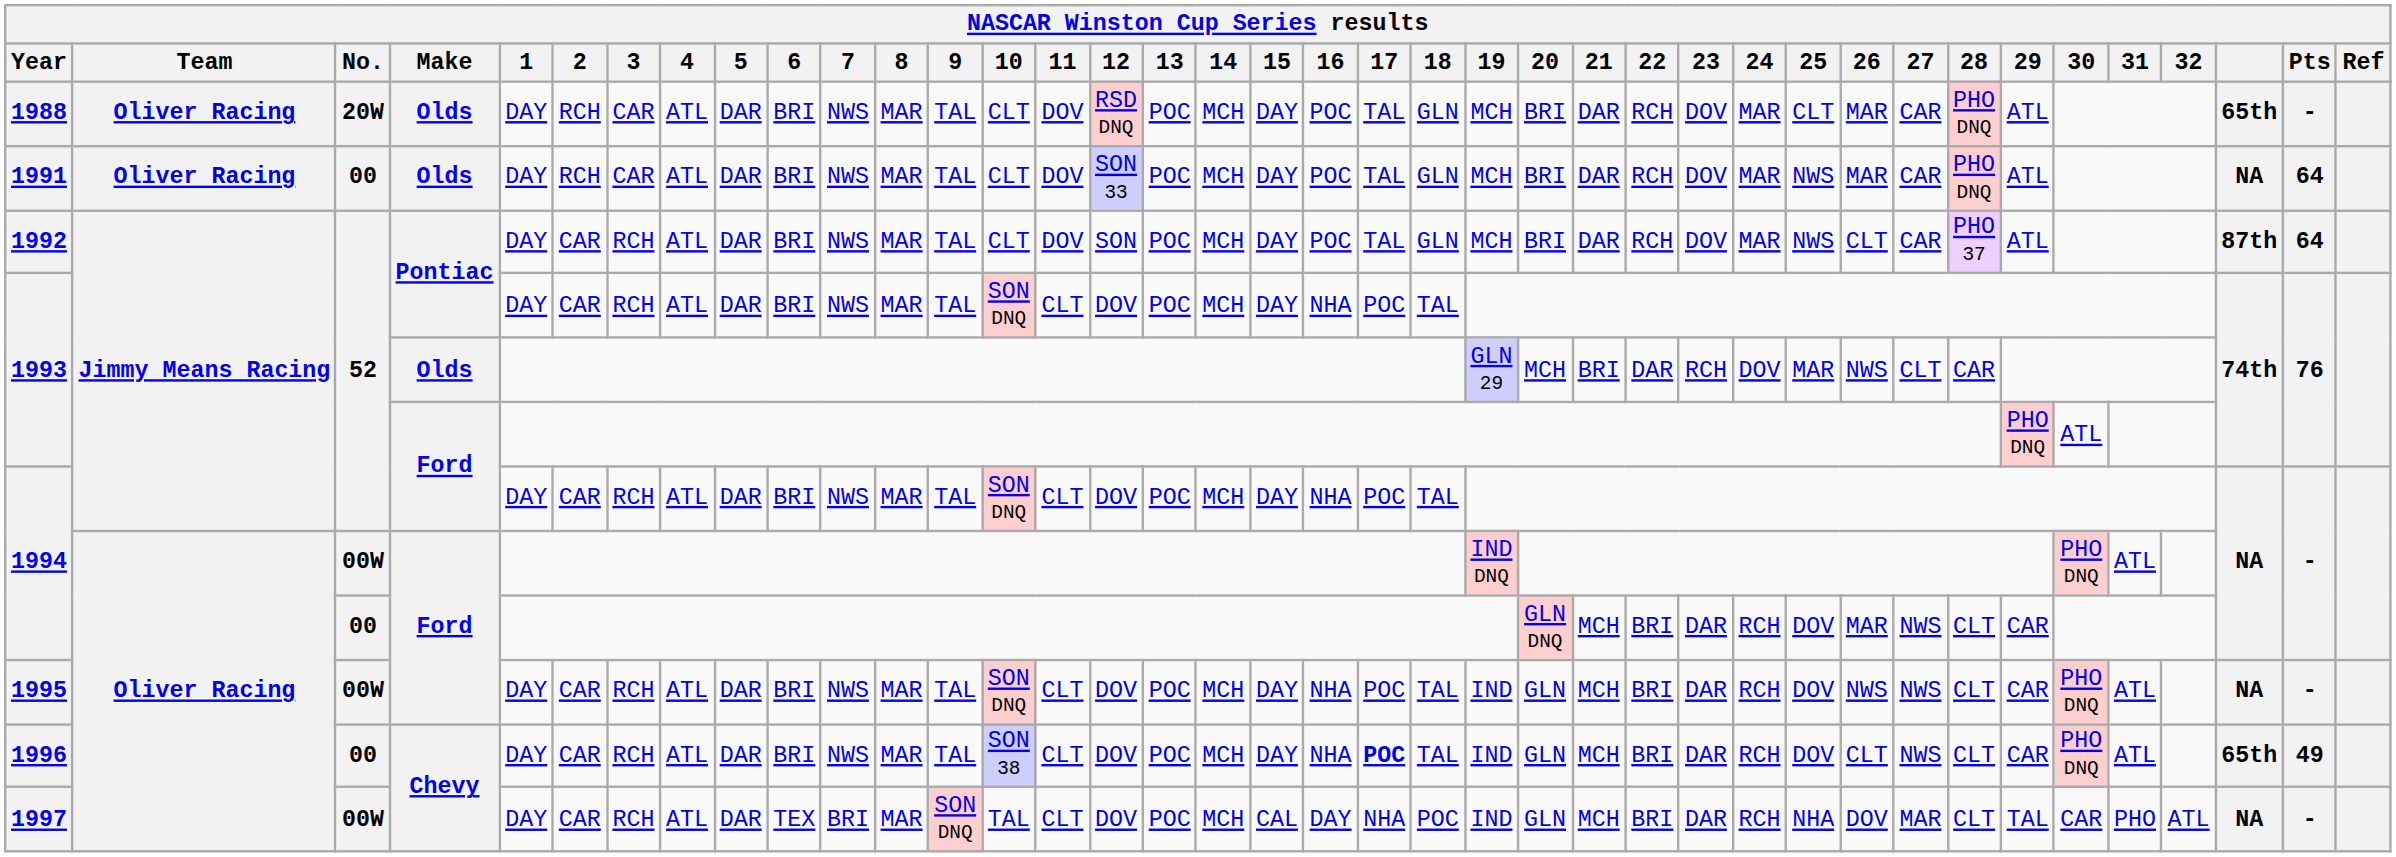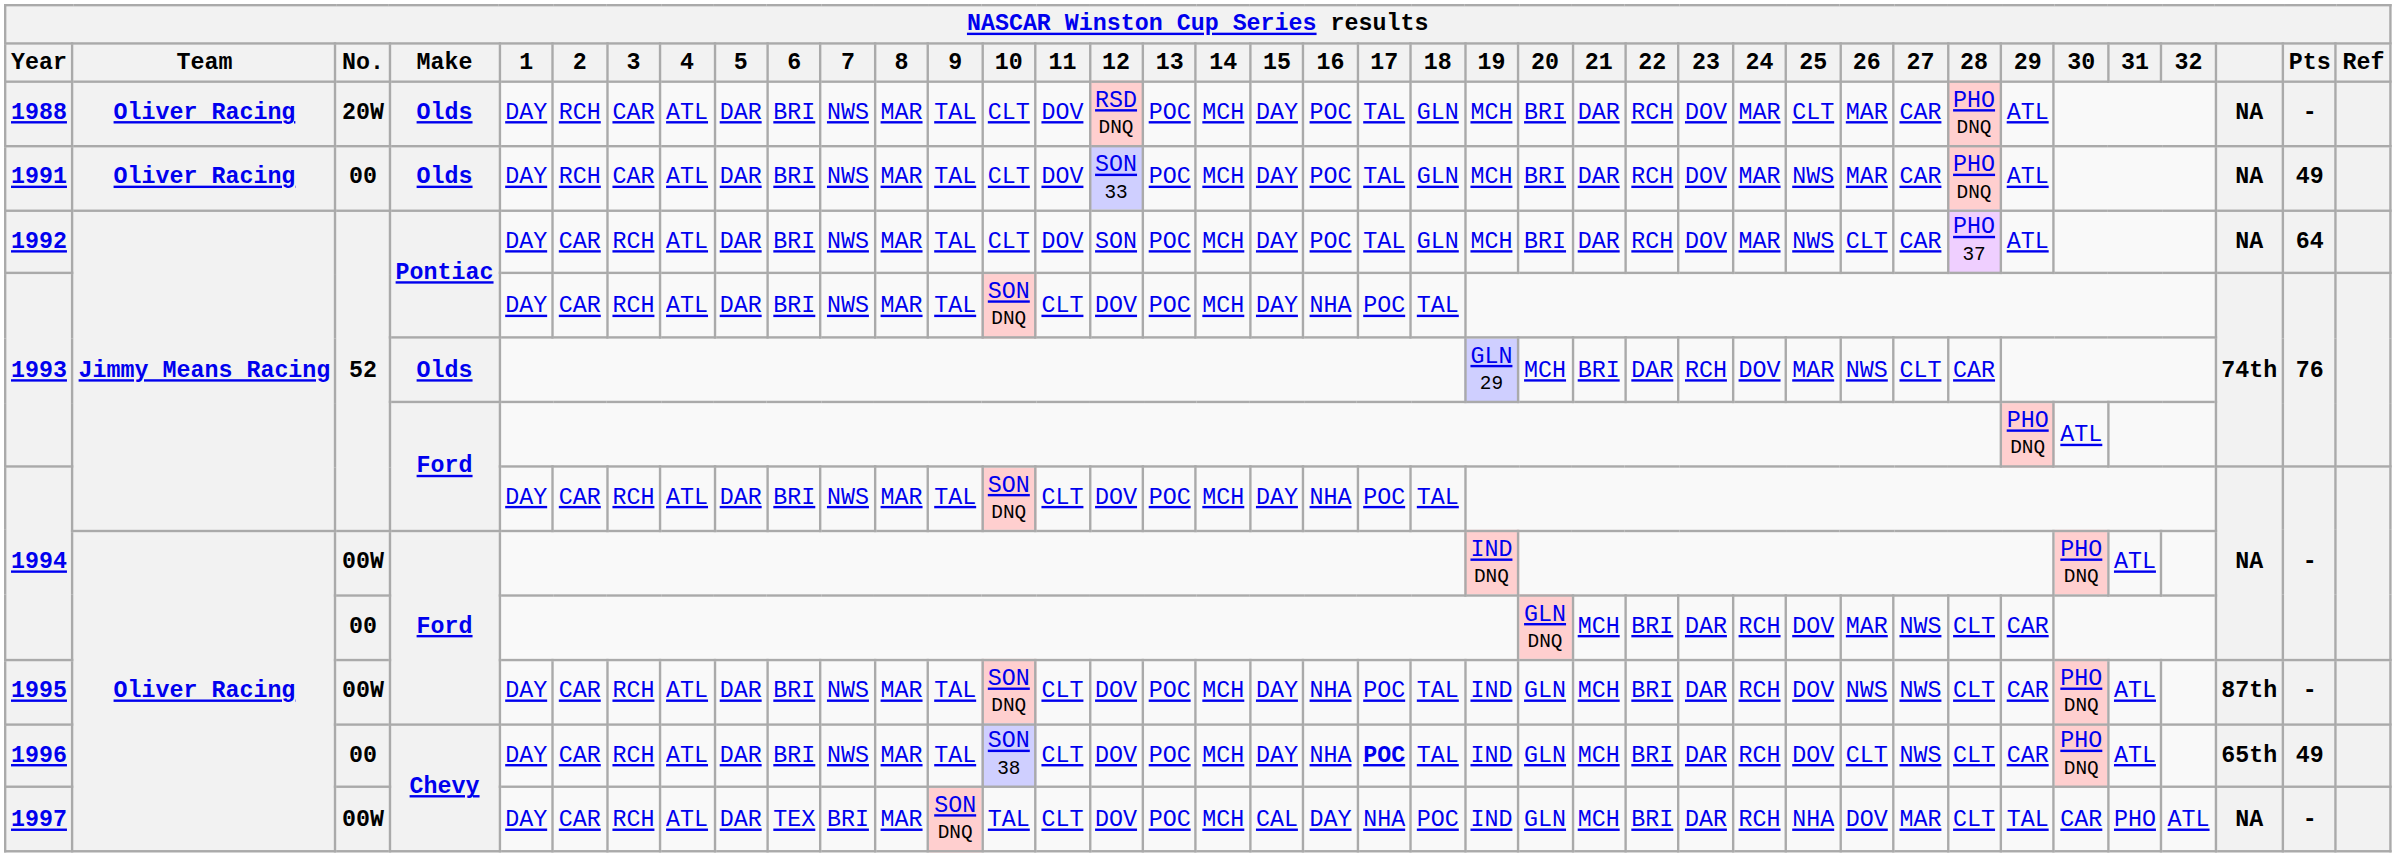 <table class="wikitable" style="text-align:center; font-size:75%">
 <tr>
 <th colspan=45><a href='#'>NASCAR Winston Cup Series</a> results</th>
 </tr>
 <tr>
 <th>Year</th>
 <th>Team</th>
 <th>No.</th>
 <th>Make</th>
 <th>1</th>
 <th>2</th>
 <th>3</th>
 <th>4</th>
 <th>5</th>
 <th>6</th>
 <th>7</th>
 <th>8</th>
 <th>9</th>
 <th>10</th>
 <th>11</th>
 <th>12</th>
 <th>13</th>
 <th>14</th>
 <th>15</th>
 <th>16</th>
 <th>17</th>
 <th>18</th>
 <th>19</th>
 <th>20</th>
 <th>21</th>
 <th>22</th>
 <th>23</th>
 <th>24</th>
 <th>25</th>
 <th>26</th>
 <th>27</th>
 <th>28</th>
 <th>29</th>
 <th>30</th>
 <th>31</th>
 <th>32</th>
 <th></th>
 <th>Pts</th>
 <th>Ref</th>
 </tr>
 <tr>
 <th><a href='#'>1988</a></th>
 <th><a href='#'>Oliver Racing</a></th>
 <th>20W</th>
 <th><a href='#'>Olds</a></th>
 <td><a href='#'>DAY</a></td>
 <td><a href='#'>RCH</a></td>
 <td><a href='#'>CAR</a></td>
 <td><a href='#'>ATL</a></td>
 <td><a href='#'>DAR</a></td>
 <td><a href='#'>BRI</a></td>
 <td><a href='#'>NWS</a></td>
 <td><a href='#'>MAR</a></td>
 <td><a href='#'>TAL</a></td>
 <td><a href='#'>CLT</a></td>
 <td><a href='#'>DOV</a></td>
 <td style="background:#FFCFCF;"><a href='#'>RSD</a><br><small>DNQ</small></td>
 <td><a href='#'>POC</a></td>
 <td><a href='#'>MCH</a></td>
 <td><a href='#'>DAY</a></td>
 <td><a href='#'>POC</a></td>
 <td><a href='#'>TAL</a></td>
 <td><a href='#'>GLN</a></td>
 <td><a href='#'>MCH</a></td>
 <td><a href='#'>BRI</a></td>
 <td><a href='#'>DAR</a></td>
 <td><a href='#'>RCH</a></td>
 <td><a href='#'>DOV</a></td>
 <td><a href='#'>MAR</a></td>
 <td><a href='#'>CLT</a></td>
 <td><a href='#'>MAR</a></td>
 <td><a href='#'>CAR</a></td>
 <td style="background:#FFCFCF;"><a href='#'>PHO</a><br><small>DNQ</small></td>
 <td><a href='#'>ATL</a></td>
 <td colspan=3></td>
-<th>65th</th>
+<th>NA</th>
 <th>-</th>
 <th></th>
 </tr>
 <tr>
 <th><a href='#'>1991</a></th>
 <th><a href='#'>Oliver Racing</a></th>
 <th>00</th>
 <th><a href='#'>Olds</a></th>
 <td><a href='#'>DAY</a></td>
 <td><a href='#'>RCH</a></td>
 <td><a href='#'>CAR</a></td>
 <td><a href='#'>ATL</a></td>
 <td><a href='#'>DAR</a></td>
 <td><a href='#'>BRI</a></td>
 <td><a href='#'>NWS</a></td>
 <td><a href='#'>MAR</a></td>
 <td><a href='#'>TAL</a></td>
 <td><a href='#'>CLT</a></td>
 <td><a href='#'>DOV</a></td>
 <td style="background:#CFCFFF;"><a href='#'>SON</a><br><small>33</small></td>
 <td><a href='#'>POC</a></td>
 <td><a href='#'>MCH</a></td>
 <td><a href='#'>DAY</a></td>
 <td><a href='#'>POC</a></td>
 <td><a href='#'>TAL</a></td>
 <td><a href='#'>GLN</a></td>
 <td><a href='#'>MCH</a></td>
 <td><a href='#'>BRI</a></td>
 <td><a href='#'>DAR</a></td>
 <td><a href='#'>RCH</a></td>
 <td><a href='#'>DOV</a></td>
 <td><a href='#'>MAR</a></td>
 <td><a href='#'>NWS</a></td>
 <td><a href='#'>MAR</a></td>
 <td><a href='#'>CAR</a></td>
 <td style="background:#FFCFCF;"><a href='#'>PHO</a><br><small>DNQ</small></td>
 <td><a href='#'>ATL</a></td>
 <td colspan=3></td>
 <th>NA</th>
-<th>64</th>
+<th>49</th>
 <th></th>
 </tr>
 <tr>
 <th><a href='#'>1992</a></th>
 <th rowspan=5><a href='#'>Jimmy Means Racing</a></th>
 <th rowspan=5>52</th>
 <th rowspan=2><a href='#'>Pontiac</a></th>
 <td><a href='#'>DAY</a></td>
 <td><a href='#'>CAR</a></td>
 <td><a href='#'>RCH</a></td>
 <td><a href='#'>ATL</a></td>
 <td><a href='#'>DAR</a></td>
 <td><a href='#'>BRI</a></td>
 <td><a href='#'>NWS</a></td>
 <td><a href='#'>MAR</a></td>
 <td><a href='#'>TAL</a></td>
 <td><a href='#'>CLT</a></td>
 <td><a href='#'>DOV</a></td>
 <td><a href='#'>SON</a></td>
 <td><a href='#'>POC</a></td>
 <td><a href='#'>MCH</a></td>
 <td><a href='#'>DAY</a></td>
 <td><a href='#'>POC</a></td>
 <td><a href='#'>TAL</a></td>
 <td><a href='#'>GLN</a></td>
 <td><a href='#'>MCH</a></td>
 <td><a href='#'>BRI</a></td>
 <td><a href='#'>DAR</a></td>
 <td><a href='#'>RCH</a></td>
 <td><a href='#'>DOV</a></td>
 <td><a href='#'>MAR</a></td>
 <td><a href='#'>NWS</a></td>
 <td><a href='#'>CLT</a></td>
 <td><a href='#'>CAR</a></td>
 <td style="background:#EFCFFF;"><a href='#'>PHO</a><br><small>37</small></td>
 <td><a href='#'>ATL</a></td>
 <td colspan=3></td>
-<th>87th</th>
+<th>NA</th>
 <th>64</th>
 <th></th>
 </tr>
 <tr>
 <th rowspan=3><a href='#'>1993</a></th>
 <td><a href='#'>DAY</a></td>
 <td><a href='#'>CAR</a></td>
 <td><a href='#'>RCH</a></td>
 <td><a href='#'>ATL</a></td>
 <td><a href='#'>DAR</a></td>
 <td><a href='#'>BRI</a></td>
 <td><a href='#'>NWS</a></td>
 <td><a href='#'>MAR</a></td>
 <td><a href='#'>TAL</a></td>
 <td style="background:#FFCFCF;"><a href='#'>SON</a><br><small>DNQ</small></td>
 <td><a href='#'>CLT</a></td>
 <td><a href='#'>DOV</a></td>
 <td><a href='#'>POC</a></td>
 <td><a href='#'>MCH</a></td>
 <td><a href='#'>DAY</a></td>
 <td><a href='#'>NHA</a></td>
 <td><a href='#'>POC</a></td>
 <td><a href='#'>TAL</a></td>
 <td colspan=14></td>
 <th rowspan=3>74th</th>
 <th rowspan=3>76</th>
 <th rowspan=3></th>
 </tr>
 <tr>
 <th><a href='#'>Olds</a></th>
 <td colspan=18></td>
 <td style="background:#CFCFFF;"><a href='#'>GLN</a><br><small>29</small></td>
 <td><a href='#'>MCH</a></td>
 <td><a href='#'>BRI</a></td>
 <td><a href='#'>DAR</a></td>
 <td><a href='#'>RCH</a></td>
 <td><a href='#'>DOV</a></td>
 <td><a href='#'>MAR</a></td>
 <td><a href='#'>NWS</a></td>
 <td><a href='#'>CLT</a></td>
 <td><a href='#'>CAR</a></td>
 <td colspan=4></td>
 </tr>
 <tr>
 <th rowspan=2><a href='#'>Ford</a></th>
 <td colspan=28></td>
 <td style="background:#FFCFCF;"><a href='#'>PHO</a><br><small>DNQ</small></td>
 <td><a href='#'>ATL</a></td>
 <td colspan=2></td>
 </tr>
 <tr>
 <th rowspan=3><a href='#'>1994</a></th>
 <td><a href='#'>DAY</a></td>
 <td><a href='#'>CAR</a></td>
 <td><a href='#'>RCH</a></td>
 <td><a href='#'>ATL</a></td>
 <td><a href='#'>DAR</a></td>
 <td><a href='#'>BRI</a></td>
 <td><a href='#'>NWS</a></td>
 <td><a href='#'>MAR</a></td>
 <td><a href='#'>TAL</a></td>
 <td style="background:#FFCFCF;"><a href='#'>SON</a><br><small>DNQ</small></td>
 <td><a href='#'>CLT</a></td>
 <td><a href='#'>DOV</a></td>
 <td><a href='#'>POC</a></td>
 <td><a href='#'>MCH</a></td>
 <td><a href='#'>DAY</a></td>
 <td><a href='#'>NHA</a></td>
 <td><a href='#'>POC</a></td>
 <td><a href='#'>TAL</a></td>
 <td colspan=14></td>
 <th rowspan=3>NA</th>
 <th rowspan=3>-</th>
 <th rowspan=3></th>
 </tr>
 <tr>
 <th rowspan=5><a href='#'>Oliver Racing</a></th>
 <th>00W</th>
 <th rowspan=3><a href='#'>Ford</a></th>
 <td colspan=18></td>
 <td style="background:#FFCFCF;"><a href='#'>IND</a><br><small>DNQ</small></td>
 <td colspan=10></td>
 <td style="background:#FFCFCF;"><a href='#'>PHO</a><br><small>DNQ</small></td>
 <td><a href='#'>ATL</a></td>
 <td></td>
 </tr>
 <tr>
 <th>00</th>
 <td colspan=19></td>
 <td style="background:#FFCFCF;"><a href='#'>GLN</a><br><small>DNQ</small></td>
 <td><a href='#'>MCH</a></td>
 <td><a href='#'>BRI</a></td>
 <td><a href='#'>DAR</a></td>
 <td><a href='#'>RCH</a></td>
 <td><a href='#'>DOV</a></td>
 <td><a href='#'>MAR</a></td>
 <td><a href='#'>NWS</a></td>
 <td><a href='#'>CLT</a></td>
 <td><a href='#'>CAR</a></td>
 <td colspan=3></td>
 </tr>
 <tr>
 <th><a href='#'>1995</a></th>
 <th>00W</th>
 <td><a href='#'>DAY</a></td>
 <td><a href='#'>CAR</a></td>
 <td><a href='#'>RCH</a></td>
 <td><a href='#'>ATL</a></td>
 <td><a href='#'>DAR</a></td>
 <td><a href='#'>BRI</a></td>
 <td><a href='#'>NWS</a></td>
 <td><a href='#'>MAR</a></td>
 <td><a href='#'>TAL</a></td>
 <td style="background:#FFCFCF;"><a href='#'>SON</a><br><small>DNQ</small></td>
 <td><a href='#'>CLT</a></td>
 <td><a href='#'>DOV</a></td>
 <td><a href='#'>POC</a></td>
 <td><a href='#'>MCH</a></td>
 <td><a href='#'>DAY</a></td>
 <td><a href='#'>NHA</a></td>
 <td><a href='#'>POC</a></td>
 <td><a href='#'>TAL</a></td>
 <td><a href='#'>IND</a></td>
 <td><a href='#'>GLN</a></td>
 <td><a href='#'>MCH</a></td>
 <td><a href='#'>BRI</a></td>
 <td><a href='#'>DAR</a></td>
 <td><a href='#'>RCH</a></td>
 <td><a href='#'>DOV</a></td>
 <td><a href='#'>NWS</a></td>
 <td><a href='#'>NWS</a></td>
 <td><a href='#'>CLT</a></td>
 <td><a href='#'>CAR</a></td>
 <td style="background:#FFCFCF;"><a href='#'>PHO</a><br><small>DNQ</small></td>
 <td><a href='#'>ATL</a></td>
 <td></td>
-<th>NA</th>
+<th>87th</th>
 <th>-</th>
 <th></th>
 </tr>
 <tr>
 <th><a href='#'>1996</a></th>
 <th>00</th>
 <th rowspan=2><a href='#'>Chevy</a></th>
 <td><a href='#'>DAY</a></td>
 <td><a href='#'>CAR</a></td>
 <td><a href='#'>RCH</a></td>
 <td><a href='#'>ATL</a></td>
 <td><a href='#'>DAR</a></td>
 <td><a href='#'>BRI</a></td>
 <td><a href='#'>NWS</a></td>
 <td><a href='#'>MAR</a></td>
 <td><a href='#'>TAL</a></td>
 <td style="background:#CFCFFF;"><a href='#'>SON</a><br><small>38</small></td>
 <td><a href='#'>CLT</a></td>
 <td><a href='#'>DOV</a></td>
 <td><a href='#'>POC</a></td>
 <td><a href='#'>MCH</a></td>
 <td><a href='#'>DAY</a></td>
 <td><a href='#'>NHA</a></td>
 <td><strong><a href='#'>POC</a></strong></td>
 <td><a href='#'>TAL</a></td>
 <td><a href='#'>IND</a></td>
 <td><a href='#'>GLN</a></td>
 <td><a href='#'>MCH</a></td>
 <td><a href='#'>BRI</a></td>
 <td><a href='#'>DAR</a></td>
 <td><a href='#'>RCH</a></td>
 <td><a href='#'>DOV</a></td>
 <td><a href='#'>CLT</a></td>
 <td><a href='#'>NWS</a></td>
 <td><a href='#'>CLT</a></td>
 <td><a href='#'>CAR</a></td>
 <td style="background:#FFCFCF;"><a href='#'>PHO</a><br><small>DNQ</small></td>
 <td><a href='#'>ATL</a></td>
 <td></td>
 <th>65th</th>
 <th>49</th>
 <th></th>
 </tr>
 <tr>
 <th><a href='#'>1997</a></th>
 <th>00W</th>
 <td><a href='#'>DAY</a></td>
 <td><a href='#'>CAR</a></td>
 <td><a href='#'>RCH</a></td>
 <td><a href='#'>ATL</a></td>
 <td><a href='#'>DAR</a></td>
 <td><a href='#'>TEX</a></td>
 <td><a href='#'>BRI</a></td>
 <td><a href='#'>MAR</a></td>
 <td style="background:#FFCFCF;"><a href='#'>SON</a><br><small>DNQ</small></td>
 <td><a href='#'>TAL</a></td>
 <td><a href='#'>CLT</a></td>
 <td><a href='#'>DOV</a></td>
 <td><a href='#'>POC</a></td>
 <td><a href='#'>MCH</a></td>
 <td><a href='#'>CAL</a></td>
 <td><a href='#'>DAY</a></td>
 <td><a href='#'>NHA</a></td>
 <td><a href='#'>POC</a></td>
 <td><a href='#'>IND</a></td>
 <td><a href='#'>GLN</a></td>
 <td><a href='#'>MCH</a></td>
 <td><a href='#'>BRI</a></td>
 <td><a href='#'>DAR</a></td>
 <td><a href='#'>RCH</a></td>
 <td><a href='#'>NHA</a></td>
 <td><a href='#'>DOV</a></td>
 <td><a href='#'>MAR</a></td>
 <td><a href='#'>CLT</a></td>
 <td><a href='#'>TAL</a></td>
 <td><a href='#'>CAR</a></td>
 <td><a href='#'>PHO</a></td>
 <td><a href='#'>ATL</a></td>
 <th>NA</th>
 <th>-</th>
 <th></th>
 </tr>
 </table>
